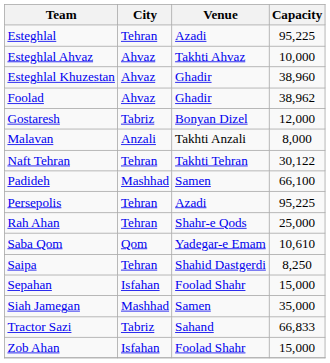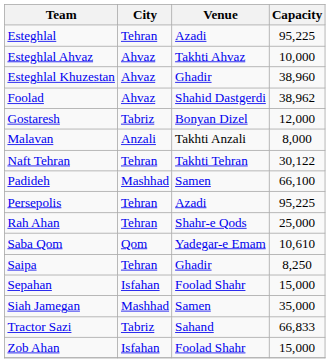 <table class="wikitable sortable">
 <tr>
 <th>Team</th>
 <th>City</th>
 <th>Venue</th>
 <th>Capacity</th>
 </tr>
 <tr>
 <td><a href='#'>Esteghlal</a></td>
 <td><a href='#'>Tehran</a></td>
 <td><a href='#'>Azadi</a></td>
 <td style="text-align:center;">95,225</td>
 </tr>
 <tr>
 <td><a href='#'>Esteghlal Ahvaz</a></td>
 <td><a href='#'>Ahvaz</a></td>
 <td><a href='#'>Takhti Ahvaz</a></td>
 <td style="text-align:center;">10,000</td>
 </tr>
 <tr>
 <td><a href='#'>Esteghlal Khuzestan</a></td>
 <td><a href='#'>Ahvaz</a></td>
 <td><a href='#'>Ghadir</a></td>
 <td style="text-align:center;">38,960</td>
 </tr>
 <tr>
 <td><a href='#'>Foolad</a></td>
 <td><a href='#'>Ahvaz</a></td>
-<td><a href='#'>Ghadir</a></td>
+<td><a href='#'>Shahid Dastgerdi</a></td>
 <td style="text-align:center;">38,962</td>
 </tr>
 <tr>
 <td><a href='#'>Gostaresh</a></td>
 <td><a href='#'>Tabriz</a></td>
 <td><a href='#'>Bonyan Dizel</a></td>
 <td style="text-align:center;">12,000</td>
 </tr>
 <tr>
 <td><a href='#'>Malavan</a></td>
 <td><a href='#'>Anzali</a></td>
 <td>Takhti Anzali</td>
 <td style="text-align:center;">8,000</td>
 </tr>
 <tr>
 <td><a href='#'>Naft Tehran</a></td>
 <td><a href='#'>Tehran</a></td>
 <td><a href='#'>Takhti Tehran</a></td>
 <td style="text-align:center;">30,122</td>
 </tr>
 <tr>
 <td><a href='#'>Padideh</a></td>
 <td><a href='#'>Mashhad</a></td>
 <td><a href='#'>Samen</a></td>
 <td style="text-align:center;">66,100</td>
 </tr>
 <tr>
 <td><a href='#'>Persepolis</a></td>
 <td><a href='#'>Tehran</a></td>
 <td><a href='#'>Azadi</a></td>
 <td style="text-align:center;">95,225</td>
 </tr>
 <tr>
 <td><a href='#'>Rah Ahan</a></td>
 <td><a href='#'>Tehran</a></td>
 <td><a href='#'>Shahr-e Qods</a></td>
 <td style="text-align:center;">25,000</td>
 </tr>
 <tr>
 <td><a href='#'>Saba Qom</a></td>
 <td><a href='#'>Qom</a></td>
 <td><a href='#'>Yadegar-e Emam</a></td>
 <td style="text-align:center;">10,610</td>
 </tr>
 <tr>
 <td><a href='#'>Saipa</a></td>
 <td><a href='#'>Tehran</a></td>
-<td><a href='#'>Shahid Dastgerdi</a></td>
+<td><a href='#'>Ghadir</a></td>
 <td style="text-align:center;">8,250</td>
 </tr>
 <tr>
 <td><a href='#'>Sepahan</a></td>
 <td><a href='#'>Isfahan</a></td>
 <td><a href='#'>Foolad Shahr</a></td>
 <td style="text-align:center;">15,000</td>
 </tr>
 <tr>
 <td><a href='#'>Siah Jamegan</a></td>
 <td><a href='#'>Mashhad</a></td>
 <td><a href='#'>Samen</a></td>
 <td style="text-align:center;">35,000</td>
 </tr>
 <tr>
 <td><a href='#'>Tractor Sazi</a></td>
 <td><a href='#'>Tabriz</a></td>
 <td><a href='#'>Sahand</a></td>
 <td style="text-align:center;">66,833</td>
 </tr>
 <tr>
 <td><a href='#'>Zob Ahan</a></td>
 <td><a href='#'>Isfahan</a></td>
 <td><a href='#'>Foolad Shahr</a></td>
 <td style="text-align:center;">15,000</td>
 </tr>
 <tr>
 </tr>
 </table>
